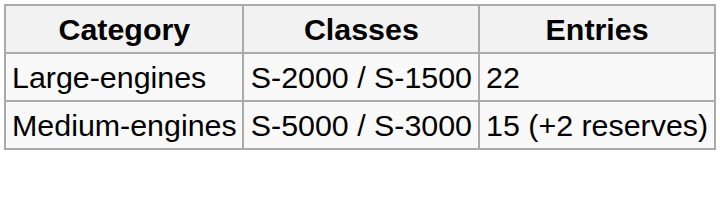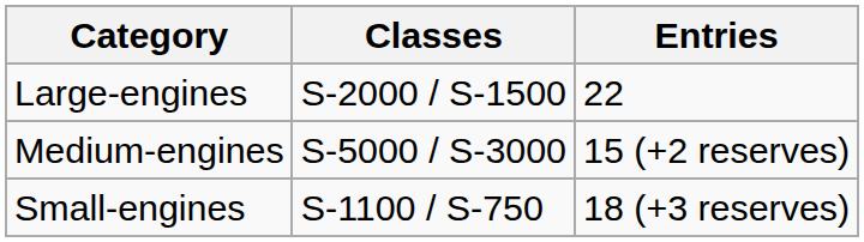 <table class="wikitable" style="font-size: 95%;">
 <tr>
 <th>Category</th>
 <th>Classes</th>
 <th>Entries</th>
 </tr>
 <tr>
 <td>Large-engines</td>
 <td>S-2000 / S-1500</td>
 <td>22</td>
 </tr>
 <tr>
 <td>Medium-engines</td>
 <td>S-5000 / S-3000</td>
 <td>15 (+2 reserves)</td>
 </tr>
 <tr>
+<td>Small-engines</td>
+<td>S-1100 / S-750</td>
+<td>18 (+3 reserves)</td>
+</tr>
+<tr>
 </tr>
 </table>
